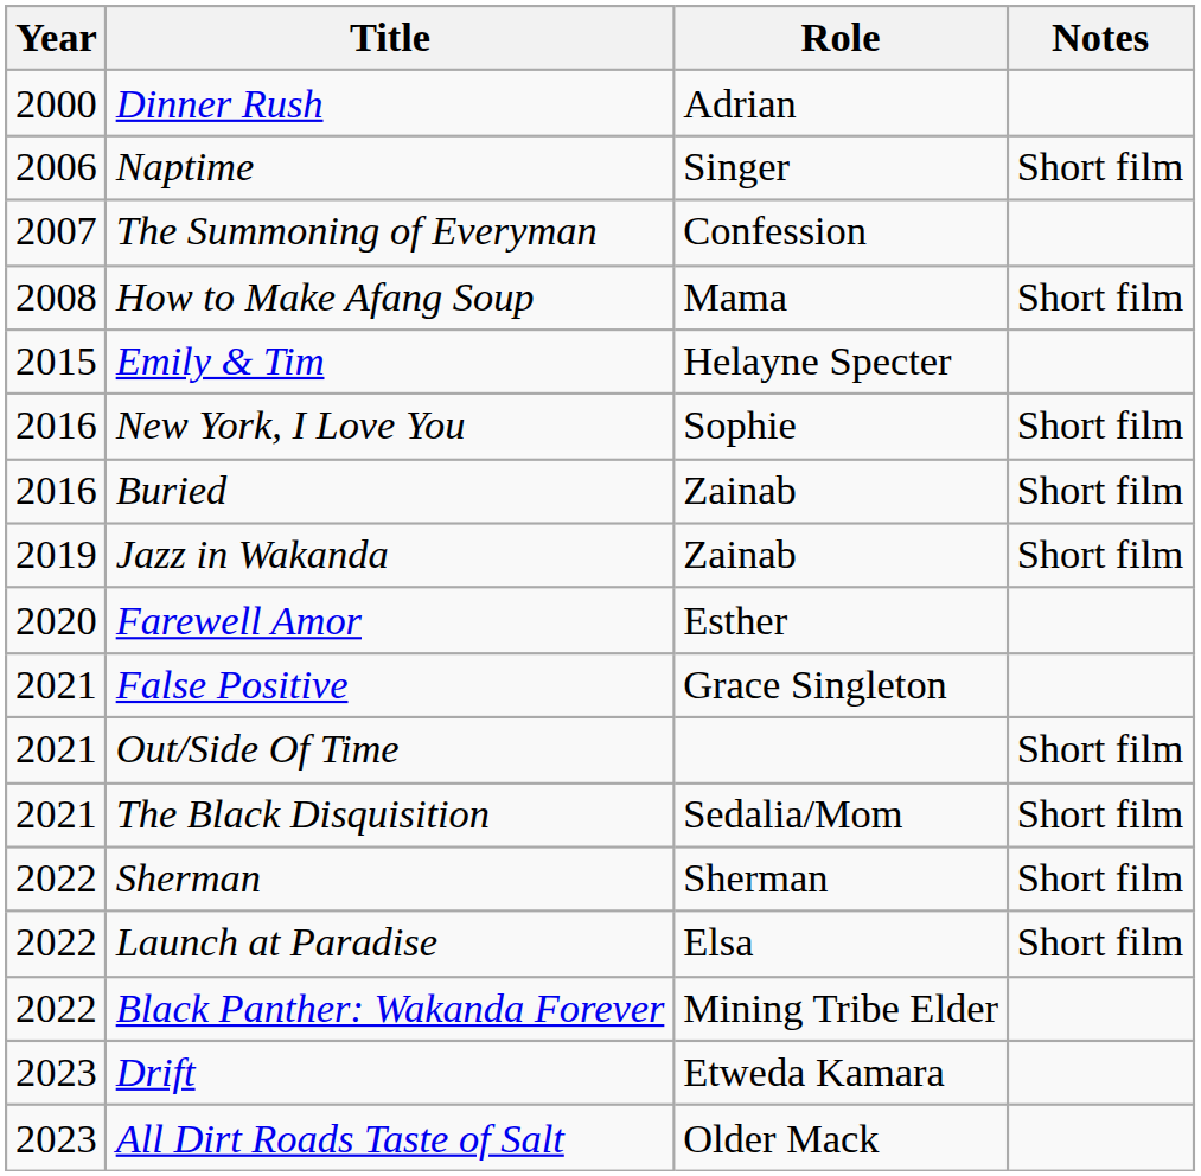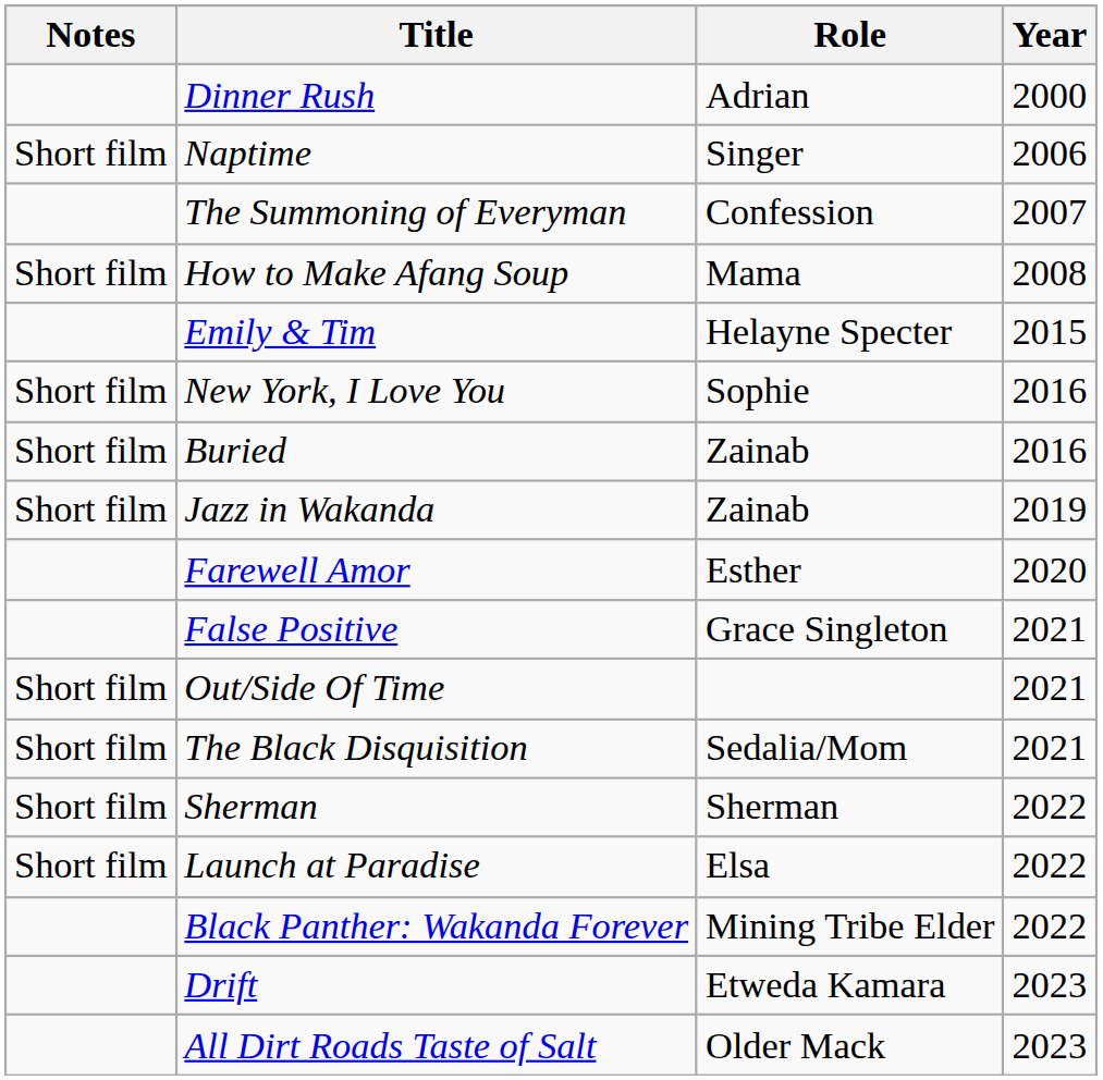 <table class="wikitable sortable">
 <tr>
-<th>Year</th>
+<th>Notes</th>
 <th>Title</th>
 <th>Role</th>
-<th>Notes</th>
+<th>Year</th>
 </tr>
 <tr>
-<td>2000</td>
+<td></td>
 <td><em><a href='#'>Dinner Rush</a></em></td>
 <td>Adrian</td>
-<td></td>
+<td>2000</td>
 </tr>
 <tr>
-<td>2006</td>
+<td>Short film</td>
 <td><em>Naptime</em></td>
 <td>Singer</td>
-<td>Short film</td>
+<td>2006</td>
 </tr>
 <tr>
-<td>2007</td>
+<td></td>
 <td><em>The Summoning of Everyman</em></td>
 <td>Confession</td>
-<td></td>
+<td>2007</td>
 </tr>
 <tr>
-<td>2008</td>
+<td>Short film</td>
 <td><em>How to Make Afang Soup</em></td>
 <td>Mama</td>
-<td>Short film</td>
+<td>2008</td>
 </tr>
 <tr>
-<td>2015</td>
+<td></td>
 <td><em><a href='#'>Emily & Tim</a></em></td>
 <td>Helayne Specter</td>
-<td></td>
+<td>2015</td>
 </tr>
 <tr>
-<td>2016</td>
+<td>Short film</td>
 <td><em>New York, I Love You</em></td>
 <td>Sophie</td>
-<td>Short film</td>
+<td>2016</td>
 </tr>
 <tr>
-<td>2016</td>
+<td>Short film</td>
 <td><em>Buried</em></td>
 <td>Zainab</td>
-<td>Short film</td>
+<td>2016</td>
 </tr>
 <tr>
-<td>2019</td>
+<td>Short film</td>
 <td><em>Jazz in Wakanda</em></td>
 <td>Zainab</td>
-<td>Short film</td>
+<td>2019</td>
 </tr>
 <tr>
-<td>2020</td>
+<td></td>
 <td><em><a href='#'>Farewell Amor</a></em></td>
 <td>Esther</td>
-<td></td>
+<td>2020</td>
 </tr>
 <tr>
-<td>2021</td>
+<td></td>
 <td><em><a href='#'>False Positive</a></em></td>
 <td>Grace Singleton</td>
-<td></td>
+<td>2021</td>
 </tr>
 <tr>
-<td>2021</td>
+<td>Short film</td>
 <td><em>Out/Side Of Time</em></td>
 <td></td>
-<td>Short film</td>
+<td>2021</td>
 </tr>
 <tr>
-<td>2021</td>
+<td>Short film</td>
 <td><em>The Black Disquisition</em></td>
 <td>Sedalia/Mom</td>
-<td>Short film</td>
+<td>2021</td>
 </tr>
 <tr>
-<td>2022</td>
+<td>Short film</td>
 <td><em>Sherman</em></td>
 <td>Sherman</td>
-<td>Short film</td>
+<td>2022</td>
 </tr>
 <tr>
-<td>2022</td>
+<td>Short film</td>
 <td><em>Launch at Paradise</em></td>
 <td>Elsa</td>
-<td>Short film</td>
+<td>2022</td>
 </tr>
 <tr>
-<td>2022</td>
+<td></td>
 <td><em><a href='#'>Black Panther: Wakanda Forever</a></em></td>
 <td>Mining Tribe Elder</td>
-<td></td>
+<td>2022</td>
 </tr>
 <tr>
-<td>2023</td>
+<td></td>
 <td><em><a href='#'>Drift</a></em></td>
 <td>Etweda Kamara</td>
-<td></td>
+<td>2023</td>
 </tr>
 <tr>
-<td>2023</td>
+<td></td>
 <td><em><a href='#'>All Dirt Roads Taste of Salt</a></em></td>
 <td>Older Mack</td>
-<td></td>
+<td>2023</td>
 </tr>
 </table>
